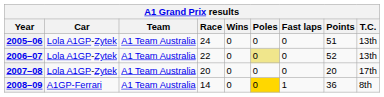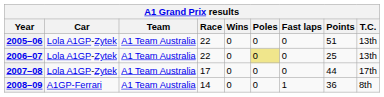 <table class="wikitable" style="font-size:95%">
 <tr>
 <th colspan=9><a href='#'>A1 Grand Prix</a> results</th>
 </tr>
 <tr>
 <th>Year</th>
 <th>Car</th>
 <th>Team</th>
 <th>Race</th>
 <th>Wins</th>
 <th>Poles</th>
 <th>Fast laps</th>
 <th>Points</th>
 <th>T.C.</th>
 </tr>
 <tr>
 <th><strong><a href='#'>2005–06</a></strong></th>
 <td><a href='#'>Lola A1GP</a>-<a href='#'>Zytek</a></td>
 <td> <a href='#'>A1 Team Australia</a></td>
-<td>24</td>
+<td>22</td>
 <td>0</td>
 <td>0</td>
 <td>0</td>
 <td>51</td>
 <td>13th</td>
 </tr>
 <tr>
 <th><strong><a href='#'>2006–07</a></strong></th>
 <td><a href='#'>Lola A1GP</a>-<a href='#'>Zytek</a></td>
 <td> <a href='#'>A1 Team Australia</a></td>
 <td>22</td>
 <td>0</td>
 <td style="background: khaki;">0</td>
 <td>0</td>
-<td>52</td>
+<td>25</td>
 <td>13th</td>
 </tr>
 <tr>
 <th><strong><a href='#'>2007–08</a></strong></th>
 <td><a href='#'>Lola A1GP</a>-<a href='#'>Zytek</a></td>
 <td> <a href='#'>A1 Team Australia</a></td>
-<td>20</td>
+<td>17</td>
 <td>0</td>
 <td>0</td>
 <td>0</td>
-<td>20</td>
+<td>44</td>
 <td>17th</td>
 </tr>
 <tr>
 <th><strong><a href='#'>2008–09</a></strong></th>
 <td><a href='#'>A1GP-Ferrari</a></td>
 <td> <a href='#'>A1 Team Australia</a></td>
 <td>14</td>
 <td>0</td>
-<td style="background: gold;">0</td>
+<td>0</td>
 <td>1</td>
 <td>36</td>
 <td>8th</td>
 </tr>
 </table>
